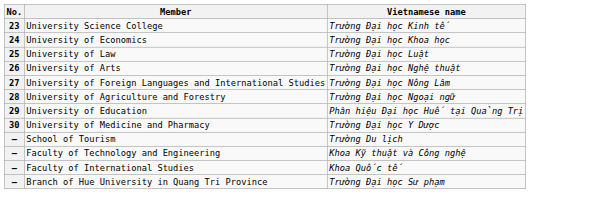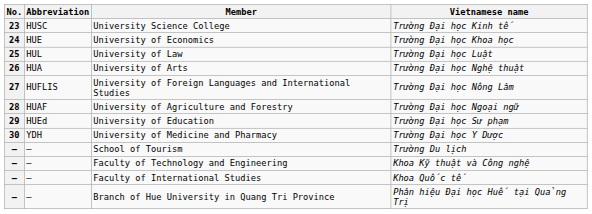 <table class="wikitable sortable mw-collapsible">
 <tr>
 <th>No.</th>
+<th>Abbreviation</th>
 <th>Member</th>
 <th>Vietnamese name</th>
 </tr>
 <tr>
 <th>23</th>
+<td>HUSC</td>
 <td>University Science College</td>
 <td><em>Trường Đại học Kinh tế</em></td>
 </tr>
 <tr>
 <th>24</th>
+<td>HUE</td>
 <td>University of Economics</td>
 <td><em>Trường Đại học Khoa học</em></td>
 </tr>
 <tr>
 <th>25</th>
+<td>HUL</td>
 <td>University of Law</td>
 <td><em>Trường Đại học Luật</em></td>
 </tr>
 <tr>
 <th>26</th>
+<td>HUA</td>
 <td>University of Arts</td>
 <td><em>Trường Đại học Nghệ thuật</em></td>
 </tr>
 <tr>
 <th>27</th>
+<td>HUFLIS</td>
 <td>University of Foreign Languages and International Studies</td>
 <td><em>Trường Đại học Nông Lâm</em></td>
 </tr>
 <tr>
 <th>28</th>
+<td>HUAF</td>
 <td>University of Agriculture and Forestry</td>
 <td><em>Trường Đại học Ngoại ngữ</em></td>
 </tr>
 <tr>
 <th>29</th>
+<td>HUEd</td>
 <td>University of Education</td>
-<td><em>Phân hiệu Đại học Huế tại Quảng Trị</em></td>
+<td><em>Trường Đại học Sư phạm</em></td>
 </tr>
 <tr>
 <th>30</th>
+<td>YDH</td>
 <td>University of Medicine and Pharmacy</td>
 <td><em>Trường Đại học Y Dược</em></td>
 </tr>
 <tr>
 <th>—</th>
+<td>–</td>
 <td>School of Tourism</td>
 <td><em>Trường Du lịch</em></td>
 </tr>
 <tr>
 <th>—</th>
+<td>–</td>
 <td>Faculty of Technology and Engineering</td>
 <td><em>Khoa Kỹ thuật và Công nghệ</em></td>
 </tr>
 <tr>
 <th>—</th>
+<td>–</td>
 <td>Faculty of International Studies</td>
 <td><em>Khoa Quốc tế</em></td>
 </tr>
 <tr>
 <th>—</th>
+<td>–</td>
 <td>Branch of Hue University in Quang Tri Province</td>
-<td><em>Trường Đại học Sư phạm</em></td>
+<td><em>Phân hiệu Đại học Huế tại Quảng Trị</em></td>
 </tr>
 </table>
